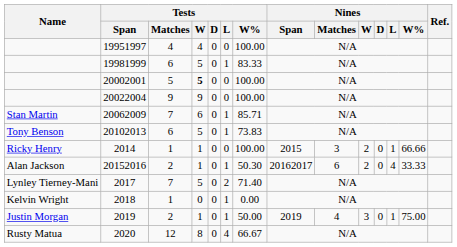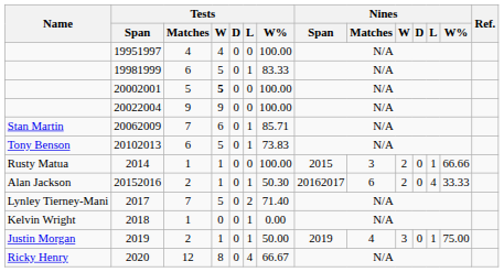 <table class="wikitable sortable" style="text-align:center;">
 <tr>
 <th rowspan=2>Name</th>
 <th colspan=6>Tests</th>
 <th colspan=6>Nines</th>
 <th rowspan=2 class="unsortable">Ref.</th>
 </tr>
 <tr>
 <th>Span</th>
 <th>Matches</th>
 <th>W</th>
 <th>D</th>
 <th>L</th>
 <th data-sort-type="number">W%</th>
 <th>Span</th>
 <th>Matches</th>
 <th>W</th>
 <th>D</th>
 <th>L</th>
 <th data-sort-type="number">W%</th>
 </tr>
 <tr>
 <td style="text-align:left;"></td>
 <td>19951997</td>
 <td>4</td>
 <td>4</td>
 <td>0</td>
 <td>0</td>
 <td>100.00</td>
 <td colspan=6>N/A</td>
 <td></td>
 </tr>
 <tr>
 <td style="text-align:left;"></td>
 <td>19981999</td>
 <td>6</td>
 <td>5</td>
 <td>0</td>
 <td>1</td>
 <td>83.33</td>
 <td colspan=6>N/A</td>
 <td></td>
 </tr>
 <tr>
 <td style="text-align:left;"></td>
 <td>20002001</td>
 <td>5</td>
 <td><strong>5</strong></td>
 <td>0</td>
 <td>0</td>
 <td>100.00</td>
 <td colspan=6>N/A</td>
 <td></td>
 </tr>
 <tr>
 <td style="text-align:left;"></td>
 <td>20022004</td>
 <td>9</td>
 <td>9</td>
 <td>0</td>
 <td>0</td>
 <td>100.00</td>
 <td colspan=6>N/A</td>
 <td></td>
 </tr>
 <tr>
 <td style="text-align:left;"><a href='#'>Stan Martin</a></td>
 <td>20062009</td>
 <td>7</td>
 <td>6</td>
 <td>0</td>
 <td>1</td>
 <td>85.71</td>
 <td colspan=6>N/A</td>
 <td></td>
 </tr>
 <tr>
 <td style="text-align:left;"><a href='#'>Tony Benson</a></td>
 <td>20102013</td>
 <td>6</td>
 <td>5</td>
 <td>0</td>
 <td>1</td>
 <td>73.83</td>
 <td colspan=6>N/A</td>
 <td></td>
 </tr>
 <tr>
-<td style="text-align:left;"><a href='#'>Ricky Henry</a></td>
+<td style="text-align:left;">Rusty Matua</td>
 <td>2014</td>
 <td>1</td>
 <td>1</td>
 <td>0</td>
 <td>0</td>
 <td>100.00</td>
 <td>2015</td>
 <td>3</td>
 <td>2</td>
 <td>0</td>
 <td>1</td>
 <td>66.66</td>
 <td></td>
 </tr>
 <tr>
 <td style="text-align:left;">Alan Jackson</td>
 <td>20152016</td>
 <td>2</td>
 <td>1</td>
 <td>0</td>
 <td>1</td>
 <td>50.30</td>
 <td>20162017</td>
 <td>6</td>
 <td>2</td>
 <td>0</td>
 <td>4</td>
 <td>33.33</td>
 <td></td>
 </tr>
 <tr>
 <td style="text-align:left;">Lynley Tierney-Mani</td>
 <td>2017</td>
 <td>7</td>
 <td>5</td>
 <td>0</td>
 <td>2</td>
 <td>71.40</td>
 <td colspan=6>N/A</td>
 <td></td>
 </tr>
 <tr>
 <td style="text-align:left;">Kelvin Wright</td>
 <td>2018</td>
 <td>1</td>
 <td>0</td>
 <td>0</td>
 <td>1</td>
 <td>0.00</td>
 <td colspan=6>N/A</td>
 <td></td>
 </tr>
 <tr>
 <td style="text-align:left;"><a href='#'>Justin Morgan</a></td>
 <td>2019</td>
 <td>2</td>
 <td>1</td>
 <td>0</td>
 <td>1</td>
 <td>50.00</td>
 <td>2019</td>
 <td>4</td>
 <td>3</td>
 <td>0</td>
 <td>1</td>
 <td>75.00</td>
 <td></td>
 </tr>
 <tr>
-<td style="text-align:left;">Rusty Matua</td>
+<td style="text-align:left;"><a href='#'>Ricky Henry</a></td>
 <td>2020</td>
 <td>12</td>
 <td>8</td>
 <td>0</td>
 <td>4</td>
 <td>66.67</td>
 <td colspan=6>N/A</td>
 <td></td>
 </tr>
 </table>
